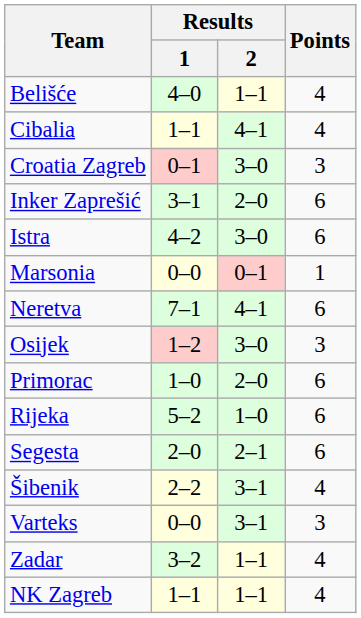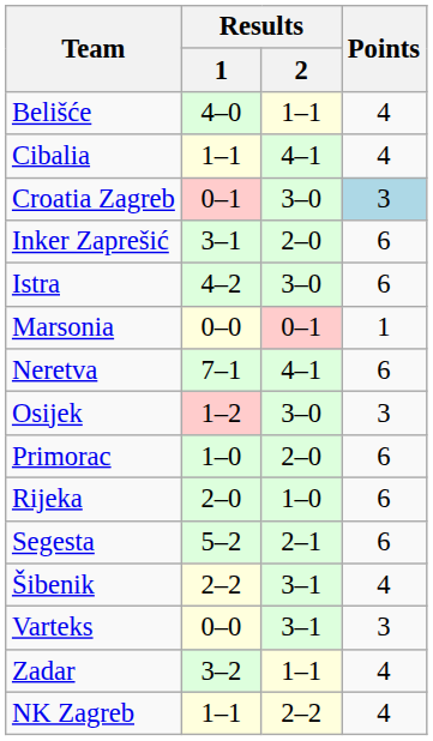 <table class="wikitable" style="text-align:center">
 <tr>
 <th rowspan=2>Team</th>
 <th colspan=2>Results</th>
 <th rowspan=2>Points</th>
 </tr>
 <tr>
 <th width=40>1</th>
 <th width=40>2</th>
 </tr>
 <tr>
 <td align=left><a href='#'>Belišće</a></td>
 <td bgcolor="#ddffdd">4–0</td>
 <td bgcolor="#ffffdd">1–1</td>
 <td>4</td>
 </tr>
 <tr>
 <td align=left><a href='#'>Cibalia</a></td>
 <td bgcolor="ffffdd">1–1</td>
 <td bgcolor="#ddffdd">4–1</td>
 <td>4</td>
 </tr>
 <tr>
 <td align=left><a href='#'>Croatia Zagreb</a></td>
 <td bgcolor="ffcccc">0–1</td>
 <td bgcolor="ddffdd">3–0</td>
-<td>3</td>
+<td style="background: lightblue;">3</td>
 </tr>
 <tr>
 <td align=left><a href='#'>Inker Zaprešić</a></td>
 <td bgcolor="#ddffdd">3–1</td>
 <td bgcolor="#ddffdd">2–0</td>
 <td>6</td>
 </tr>
 <tr>
 <td align=left><a href='#'>Istra</a></td>
 <td bgcolor="#ddffdd">4–2</td>
 <td bgcolor="ddffdd">3–0</td>
 <td>6</td>
 </tr>
 <tr>
 <td align=left><a href='#'>Marsonia</a></td>
 <td bgcolor="#ffffdd">0–0</td>
 <td bgcolor="#ffcccc">0–1</td>
 <td>1</td>
 </tr>
 <tr>
 <td align=left><a href='#'>Neretva</a></td>
 <td bgcolor="ddffdd">7–1</td>
 <td bgcolor="#ddffdd">4–1</td>
 <td>6</td>
 </tr>
 <tr>
 <td align=left><a href='#'>Osijek</a></td>
 <td bgcolor="#ffcccc">1–2</td>
 <td bgcolor="#ddffdd">3–0</td>
 <td>3</td>
 </tr>
 <tr>
 <td align=left><a href='#'>Primorac</a></td>
 <td bgcolor="#ddffdd">1–0</td>
 <td bgcolor="#ddffdd">2–0</td>
 <td>6</td>
 </tr>
 <tr>
 <td align=left><a href='#'>Rijeka</a></td>
-<td bgcolor="#ddffdd">5–2</td>
+<td bgcolor="#ddffdd">2–0</td>
 <td bgcolor="ddffdd">1–0</td>
 <td>6</td>
 </tr>
 <tr>
 <td align=left><a href='#'>Segesta</a></td>
-<td bgcolor="#ddffdd">2–0</td>
+<td bgcolor="#ddffdd">5–2</td>
 <td bgcolor="#ddffdd">2–1</td>
 <td>6</td>
 </tr>
 <tr>
 <td align=left><a href='#'>Šibenik</a></td>
 <td bgcolor="#ffffdd">2–2</td>
 <td bgcolor="#ddffdd">3–1</td>
 <td>4</td>
 </tr>
 <tr>
 <td align=left><a href='#'>Varteks</a></td>
 <td bgcolor="#ffffdd">0–0</td>
 <td bgcolor="#ddffdd">3–1</td>
 <td>3</td>
 </tr>
 <tr>
 <td align=left><a href='#'>Zadar</a></td>
 <td bgcolor="ddffdd">3–2</td>
 <td bgcolor="#ffffdd">1–1</td>
 <td>4</td>
 </tr>
 <tr>
 <td align=left><a href='#'>NK Zagreb</a></td>
 <td bgcolor="#ffffdd">1–1</td>
-<td bgcolor="#ffffdd">1–1</td>
+<td bgcolor="#ffffdd">2–2</td>
 <td>4</td>
 </tr>
 </table>
